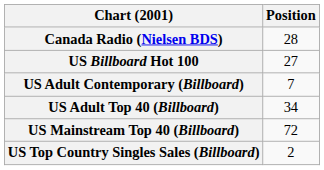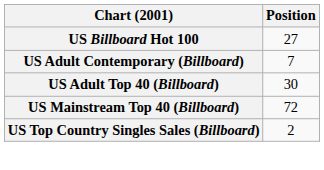 <table class="wikitable sortable plainrowheaders" style="text-align:center">
 <tr>
 <th scope="col">Chart (2001)</th>
 <th scope="col">Position</th>
-</tr>
-<tr>
-<th scope="row">Canada Radio (<a href='#'>Nielsen BDS</a>)</th>
-<td>28</td>
 </tr>
 <tr>
 <th scope="row">US <em>Billboard</em> Hot 100</th>
 <td>27</td>
 </tr>
 <tr>
 <th scope="row">US Adult Contemporary (<em>Billboard</em>)</th>
 <td>7</td>
 </tr>
 <tr>
 <th scope="row">US Adult Top 40 (<em>Billboard</em>)</th>
-<td>34</td>
+<td>30</td>
 </tr>
 <tr>
 <th scope="row">US Mainstream Top 40 (<em>Billboard</em>)</th>
 <td>72</td>
 </tr>
 <tr>
 <th scope="row">US Top Country Singles Sales (<em>Billboard</em>)</th>
 <td>2</td>
 </tr>
 </table>
